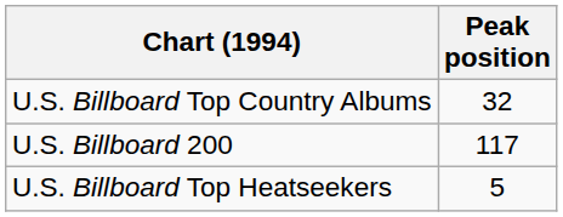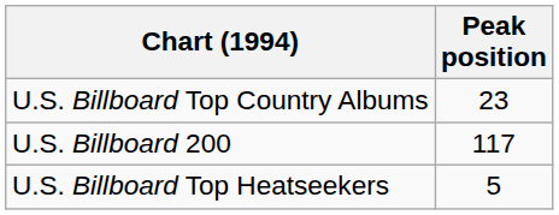 <table class="wikitable">
 <tr>
 <th>Chart (1994)</th>
 <th>Peak<br>position</th>
 </tr>
 <tr>
 <td>U.S. <em>Billboard</em> Top Country Albums</td>
-<td align="center">32</td>
+<td align="center">23</td>
 </tr>
 <tr>
 <td>U.S. <em>Billboard</em> 200</td>
 <td align="center">117</td>
 </tr>
 <tr>
 <td>U.S. <em>Billboard</em> Top Heatseekers</td>
 <td align="center">5</td>
 </tr>
 </table>
